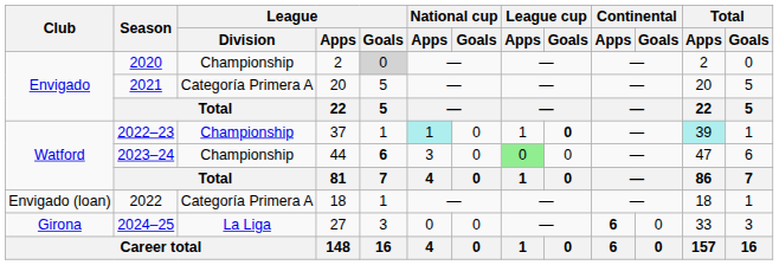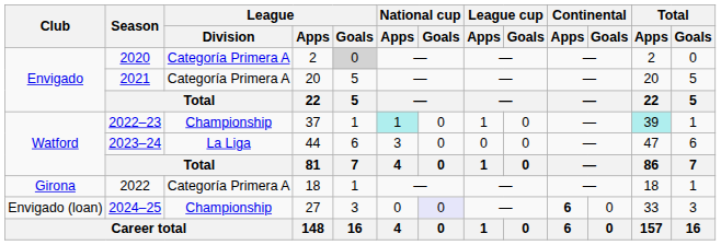 <table class="wikitable" style="text-align:center">
 <tr>
 <th rowspan="2">Club</th>
 <th rowspan="2">Season</th>
 <th colspan="3">League</th>
 <th colspan="2">National cup</th>
 <th colspan="2">League cup</th>
 <th colspan="2">Continental</th>
 <th colspan="2">Total</th>
 </tr>
 <tr>
 <th>Division</th>
 <th>Apps</th>
 <th>Goals</th>
 <th>Apps</th>
 <th>Goals</th>
 <th>Apps</th>
 <th>Goals</th>
 <th>Apps</th>
 <th>Goals</th>
 <th>Apps</th>
 <th>Goals</th>
 </tr>
 <tr>
 <td rowspan="3"><a href='#'>Envigado</a></td>
 <td><a href='#'>2020</a></td>
-<td>Championship</td>
+<td><a href='#'>Categoría Primera A</a></td>
 <td>2</td>
 <td style="background: lightgrey;">0</td>
 <td colspan="2">—</td>
 <td colspan="2">—</td>
 <td colspan="2">—</td>
 <td>2</td>
 <td>0</td>
 </tr>
 <tr>
 <td><a href='#'>2021</a></td>
 <td>Categoría Primera A</td>
 <td>20</td>
 <td>5</td>
 <td colspan="2">—</td>
 <td colspan="2">—</td>
 <td colspan="2">—</td>
 <td>20</td>
 <td>5</td>
 </tr>
 <tr>
 <th colspan="2">Total</th>
 <th>22</th>
 <th>5</th>
 <th colspan="2">—</th>
 <th colspan="2">—</th>
 <th colspan="2">—</th>
 <th>22</th>
 <th>5</th>
 </tr>
 <tr>
 <td rowspan="3"><a href='#'>Watford</a></td>
 <td><a href='#'>2022–23</a></td>
 <td><a href='#'>Championship</a></td>
 <td>37</td>
 <td>1</td>
 <td style="background: paleturquoise;">1</td>
 <td>0</td>
 <td>1</td>
-<td><strong>0</strong></td>
+<td>0</td>
 <td colspan="2">—</td>
 <td style="background: paleturquoise;">39</td>
 <td>1</td>
 </tr>
 <tr>
 <td><a href='#'>2023–24</a></td>
-<td>Championship</td>
+<td><a href='#'>La Liga</a></td>
 <td>44</td>
-<td><strong>6</strong></td>
+<td>6</td>
 <td>3</td>
 <td>0</td>
-<td style="background: lightgreen;">0</td>
+<td>0</td>
 <td>0</td>
 <td colspan="2">—</td>
 <td>47</td>
 <td>6</td>
 </tr>
 <tr>
 <th colspan="2">Total</th>
 <th>81</th>
 <th>7</th>
 <th>4</th>
 <th>0</th>
 <th>1</th>
 <th>0</th>
 <th colspan="2">—</th>
 <th>86</th>
 <th>7</th>
 </tr>
 <tr>
-<td>Envigado (loan)</td>
+<td><a href='#'>Girona</a></td>
 <td>2022</td>
 <td>Categoría Primera A</td>
 <td>18</td>
 <td>1</td>
 <td colspan="2">—</td>
 <td colspan="2">—</td>
 <td colspan="2">—</td>
 <td>18</td>
 <td>1</td>
 </tr>
 <tr>
-<td><a href='#'>Girona</a></td>
+<td>Envigado (loan)</td>
 <td><a href='#'>2024–25</a></td>
-<td><a href='#'>La Liga</a></td>
+<td><a href='#'>Championship</a></td>
 <td>27</td>
 <td>3</td>
 <td>0</td>
-<td>0</td>
+<td style="background: lavender;">0</td>
 <td colspan="2">—</td>
 <td><strong>6</strong></td>
 <td>0</td>
 <td>33</td>
 <td>3</td>
 </tr>
 <tr>
 <th colspan="3">Career total</th>
 <th>148</th>
 <th>16</th>
 <th>4</th>
 <th>0</th>
 <th>1</th>
 <th>0</th>
 <th>6</th>
 <th>0</th>
 <th>157</th>
 <th>16</th>
 </tr>
 </table>
